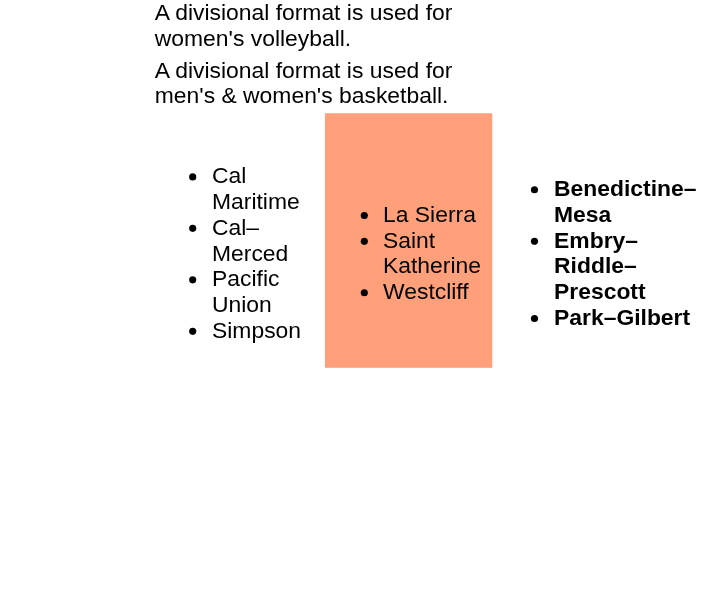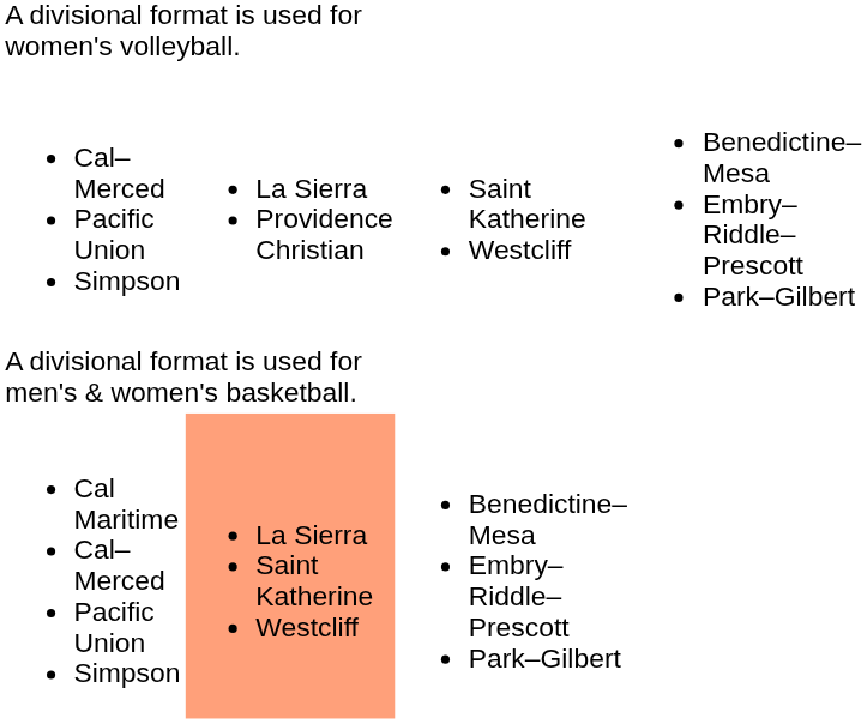 <table width=400 style="float:right">
 <tr>
 <td colspan=2>A divisional format is used for women's volleyball.</td>
+</tr>
+<tr>
+<td width=20%><br><ul><li>Cal–Merced</li><li>Pacific Union</li><li>Simpson</li></ul></td>
+<td width=20%><br><ul><li>La Sierra</li><li>Providence Christian</li></ul></td>
+<td width=20%><br><ul><li>Saint Katherine</li><li>Westcliff</li></ul></td>
+<td width=20%><br><ul><li>Benedictine–Mesa</li><li>Embry–Riddle–Prescott</li><li>Park–Gilbert</li></ul></td>
 </tr>
 <tr>
 <td colspan=2>A divisional format is used for men's & women's basketball.</td>
 </tr>
 <tr>
 <td width=30%><br><ul><li>Cal Maritime</li><li>Cal–Merced</li><li>Pacific Union</li><li>Simpson</li></ul></td>
 <td width=30% style="background: lightsalmon;"><br><ul><li>La Sierra</li><li>Saint Katherine</li><li>Westcliff</li></ul></td>
-<td width=40%><strong><br><ul><li>Benedictine–Mesa</li><li>Embry–Riddle–Prescott</li><li>Park–Gilbert</li></ul></strong></td>
+<td width=40%><br><ul><li>Benedictine–Mesa</li><li>Embry–Riddle–Prescott</li><li>Park–Gilbert</li></ul></td>
 </tr>
 </table>
